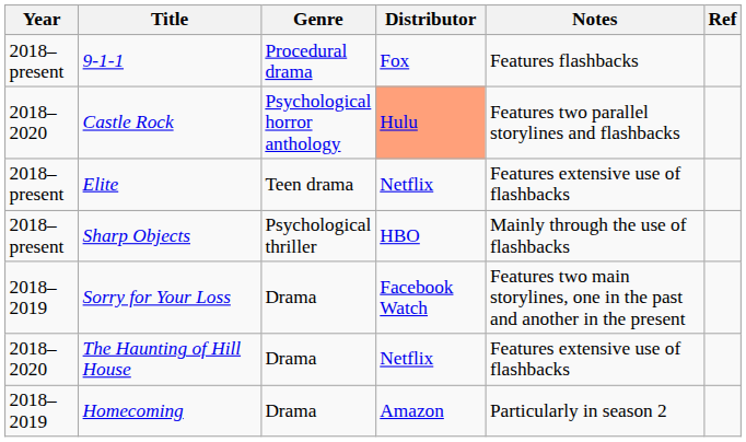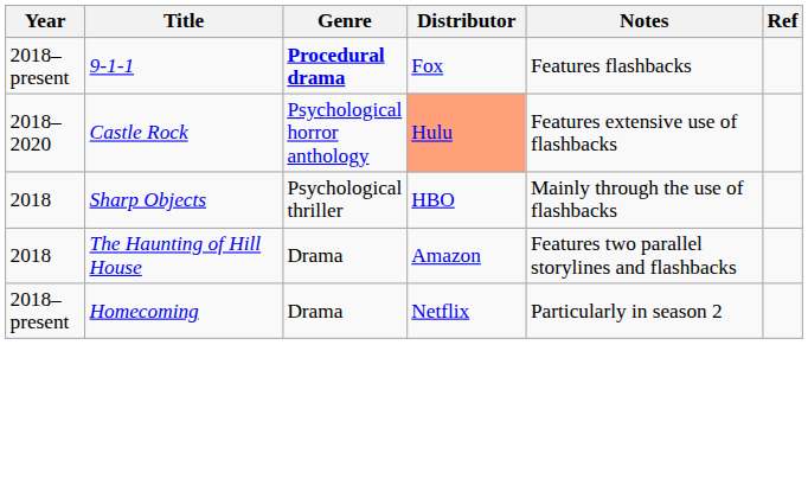 <table class="wikitable sortable" style="width:100%; font-size:100%;">
 <tr>
 <th style="width:10%;">Year</th>
 <th style="width:25%;">Title</th>
 <th style="width:15%;">Genre</th>
 <th style="width:15%;">Distributor</th>
 <th style="width:30%;">Notes</th>
 <th style="width:5%;">Ref</th>
 </tr>
 <tr>
 <td>2018–present</td>
 <td><em><a href='#'>9-1-1</a></em></td>
-<td><a href='#'>Procedural drama</a></td>
+<td><strong><a href='#'>Procedural drama</a></strong></td>
 <td><a href='#'>Fox</a></td>
 <td>Features flashbacks</td>
 <td></td>
 </tr>
 <tr>
 <td>2018–2020</td>
 <td><em><a href='#'>Castle Rock</a></em></td>
 <td><a href='#'>Psychological horror</a> <a href='#'>anthology</a></td>
 <td style="background: lightsalmon;"><a href='#'>Hulu</a></td>
-<td>Features two parallel storylines and flashbacks</td>
-<td></td>
-</tr>
-<tr>
-<td>2018–present</td>
-<td><em><a href='#'>Elite</a></em></td>
-<td>Teen drama</td>
-<td><a href='#'>Netflix</a></td>
 <td>Features extensive use of flashbacks</td>
 <td></td>
 </tr>
 <tr>
-<td>2018–present</td>
+<td>2018</td>
 <td><em><a href='#'>Sharp Objects</a></em></td>
 <td>Psychological thriller</td>
 <td><a href='#'>HBO</a></td>
 <td>Mainly through the use of flashbacks</td>
 <td></td>
 </tr>
 <tr>
-<td>2018–2019</td>
-<td><em><a href='#'>Sorry for Your Loss</a></em></td>
+<td>2018</td>
+<td><em><a href='#'>The Haunting of Hill House</a></em></td>
 <td>Drama</td>
-<td><a href='#'>Facebook Watch</a></td>
-<td>Features two main storylines, one in the past and another in the present</td>
+<td><a href='#'>Amazon</a></td>
+<td>Features two parallel storylines and flashbacks</td>
 <td></td>
 </tr>
 <tr>
-<td>2018–2020</td>
-<td><em><a href='#'>The Haunting of Hill House</a></em></td>
+<td>2018–present</td>
+<td><em><a href='#'>Homecoming</a></em></td>
 <td>Drama</td>
 <td><a href='#'>Netflix</a></td>
-<td>Features extensive use of flashbacks</td>
-<td></td>
-</tr>
-<tr>
-<td>2018–2019</td>
-<td><em><a href='#'>Homecoming</a></em></td>
-<td>Drama</td>
-<td><a href='#'>Amazon</a></td>
 <td>Particularly in season 2</td>
 <td></td>
 </tr>
 </table>
